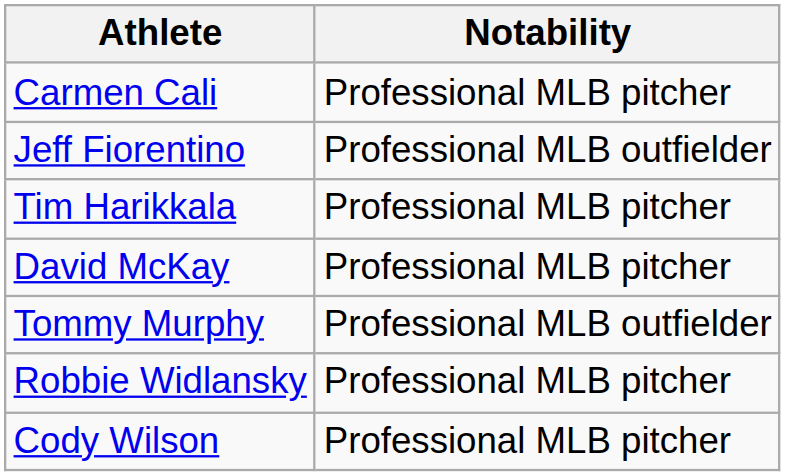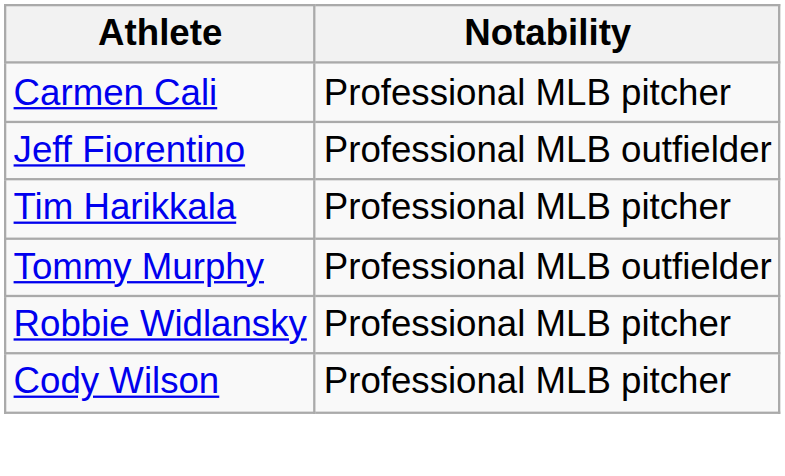 <table class="wikitable">
 <tr>
 <th>Athlete</th>
 <th>Notability</th>
 </tr>
 <tr>
 <td><a href='#'>Carmen Cali</a></td>
 <td>Professional MLB pitcher</td>
 </tr>
 <tr>
 <td><a href='#'>Jeff Fiorentino</a></td>
 <td>Professional MLB outfielder</td>
 </tr>
 <tr>
 <td><a href='#'>Tim Harikkala</a></td>
 <td>Professional MLB pitcher</td>
 </tr>
 <tr>
-<td><a href='#'>David McKay</a></td>
-<td>Professional MLB pitcher</td>
-</tr>
-<tr>
 <td><a href='#'>Tommy Murphy</a></td>
 <td>Professional MLB outfielder</td>
 </tr>
 <tr>
 <td><a href='#'>Robbie Widlansky</a></td>
 <td>Professional MLB pitcher</td>
 </tr>
 <tr>
 <td><a href='#'>Cody Wilson</a></td>
 <td>Professional MLB pitcher</td>
 </tr>
 </table>
